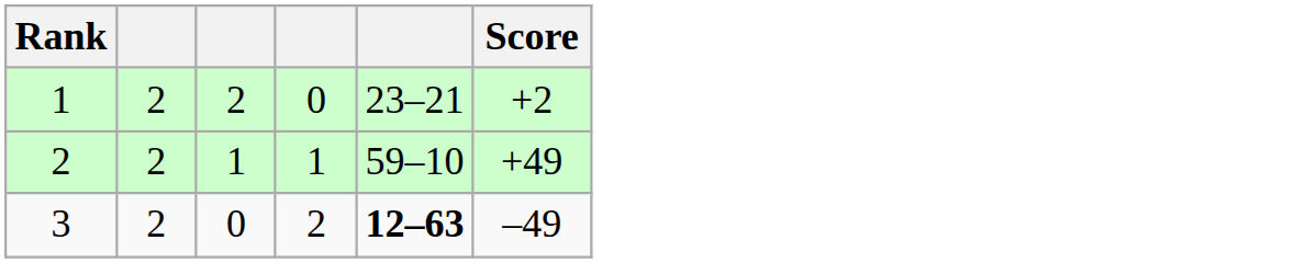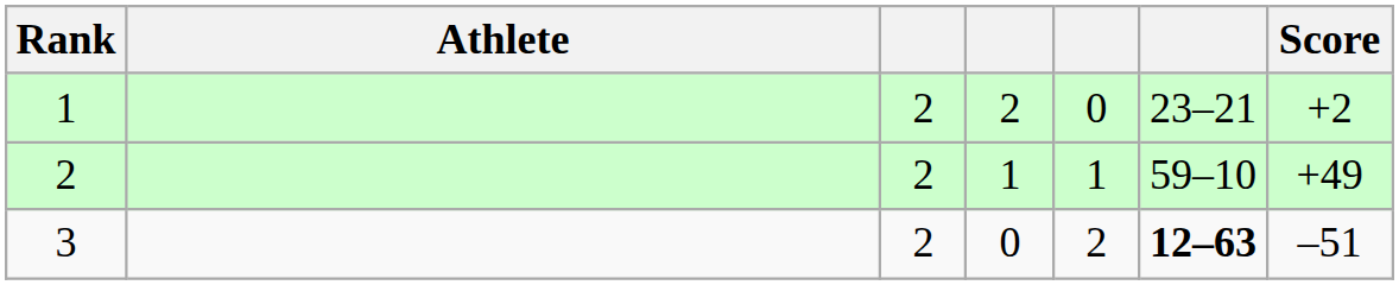 <table class="wikitable" style="text-align: center;">
 <tr>
 <th width=25>Rank</th>
+<th width=275>Athlete</th>
 <th width=25></th>
 <th width=25></th>
 <th width=25></th>
 <th width=40></th>
 <th width=40>Score</th>
 </tr>
 <tr bgcolor=ccffcc>
 <td>1</td>
+<td align=left></td>
 <td>2</td>
 <td>2</td>
 <td>0</td>
 <td>23–21</td>
 <td>+2</td>
 </tr>
 <tr bgcolor=ccffcc>
 <td>2</td>
+<td align=left></td>
 <td>2</td>
 <td>1</td>
 <td>1</td>
 <td>59–10</td>
 <td>+49</td>
 </tr>
 <tr>
 <td>3</td>
+<td align=left></td>
 <td>2</td>
 <td>0</td>
 <td>2</td>
 <td><strong>12–63</strong></td>
-<td>–49</td>
+<td>–51</td>
 </tr>
 </table>
